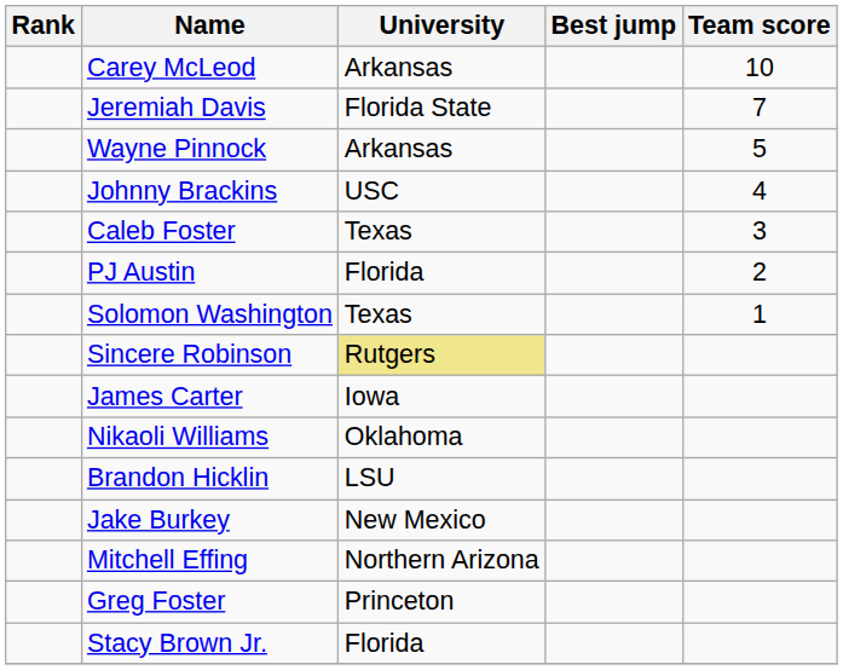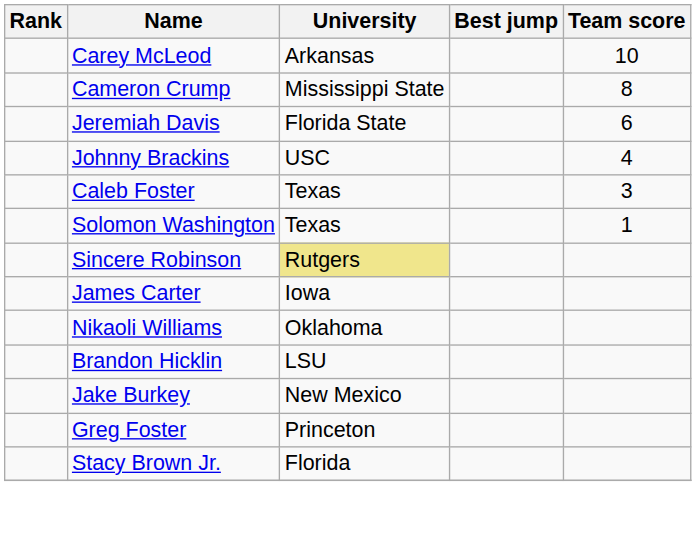 <table class="wikitable sortable" style="text-align:center">
 <tr>
 <th>Rank</th>
 <th>Name</th>
 <th>University</th>
 <th>Best jump</th>
 <th>Team score</th>
 </tr>
 <tr>
 <td></td>
 <td align=left><a href='#'>Carey McLeod</a></td>
 <td align="left">Arkansas</td>
 <td><strong></strong></td>
 <td>10</td>
 </tr>
 <tr>
 <td></td>
+<td align=left><a href='#'>Cameron Crump</a></td>
+<td align="left">Mississippi State</td>
+<td><strong></strong></td>
+<td>8</td>
+</tr>
+<tr>
+<td></td>
 <td align=left><a href='#'>Jeremiah Davis</a></td>
 <td align="left">Florida State</td>
 <td><strong></strong></td>
-<td>7</td>
-</tr>
-<tr>
-<td></td>
-<td align=left><a href='#'>Wayne Pinnock</a></td>
-<td align="left">Arkansas</td>
-<td><strong></strong></td>
-<td>5</td>
+<td>6</td>
 </tr>
 <tr>
 <td></td>
 <td align=left><a href='#'>Johnny Brackins</a></td>
 <td align="left">USC</td>
 <td><strong></strong></td>
 <td>4</td>
 </tr>
 <tr>
 <td></td>
 <td align=left><a href='#'>Caleb Foster</a></td>
 <td align="left">Texas</td>
 <td><strong></strong></td>
 <td>3</td>
-</tr>
-<tr>
-<td></td>
-<td align=left><a href='#'>PJ Austin</a></td>
-<td align="left">Florida</td>
-<td><strong></strong></td>
-<td>2</td>
 </tr>
 <tr>
 <td></td>
 <td align=left><a href='#'>Solomon Washington</a></td>
 <td align="left">Texas</td>
 <td><strong></strong></td>
 <td>1</td>
 </tr>
 <tr>
 <td></td>
 <td align=left><a href='#'>Sincere Robinson</a></td>
 <td align="left" style="background: khaki;">Rutgers</td>
 <td><strong></strong></td>
 <td></td>
 </tr>
 <tr>
 <td></td>
 <td align=left><a href='#'>James Carter</a></td>
 <td align="left">Iowa</td>
 <td><strong></strong></td>
 <td></td>
 </tr>
 <tr>
 <td></td>
 <td align=left><a href='#'>Nikaoli Williams</a></td>
 <td align="left">Oklahoma</td>
 <td><strong></strong></td>
 <td></td>
 </tr>
 <tr>
 <td></td>
 <td align=left><a href='#'>Brandon Hicklin</a></td>
 <td align="left">LSU</td>
 <td><strong></strong></td>
 <td></td>
 </tr>
 <tr>
 <td></td>
 <td align=left><a href='#'>Jake Burkey</a></td>
 <td align="left">New Mexico</td>
 <td><strong></strong></td>
 <td></td>
 </tr>
 <tr>
 <td></td>
-<td align=left><a href='#'>Mitchell Effing</a></td>
-<td align="left">Northern Arizona</td>
-<td><strong></strong></td>
-<td></td>
-</tr>
-<tr>
-<td></td>
 <td align=left><a href='#'>Greg Foster</a></td>
 <td align="left">Princeton</td>
 <td><strong></strong></td>
 <td></td>
 </tr>
 <tr>
 <td></td>
 <td align=left><a href='#'>Stacy Brown Jr.</a></td>
 <td align="left">Florida</td>
 <td><strong></strong></td>
 <td></td>
 </tr>
 <tr>
 </tr>
 </table>
